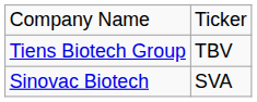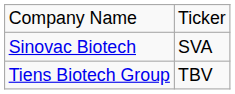 <table class="wikitable sortable" border="1">
 <tr>
 <td>Company Name</td>
 <td>Ticker</td>
 </tr>
 <tr>
+<td><a href='#'>Sinovac Biotech</a></td>
+<td>SVA</td>
+</tr>
+<tr>
 <td><a href='#'>Tiens Biotech Group</a></td>
 <td>TBV</td>
 </tr>
-<tr>
-<td><a href='#'>Sinovac Biotech</a></td>
-<td>SVA</td>
-</tr>
 </table>
